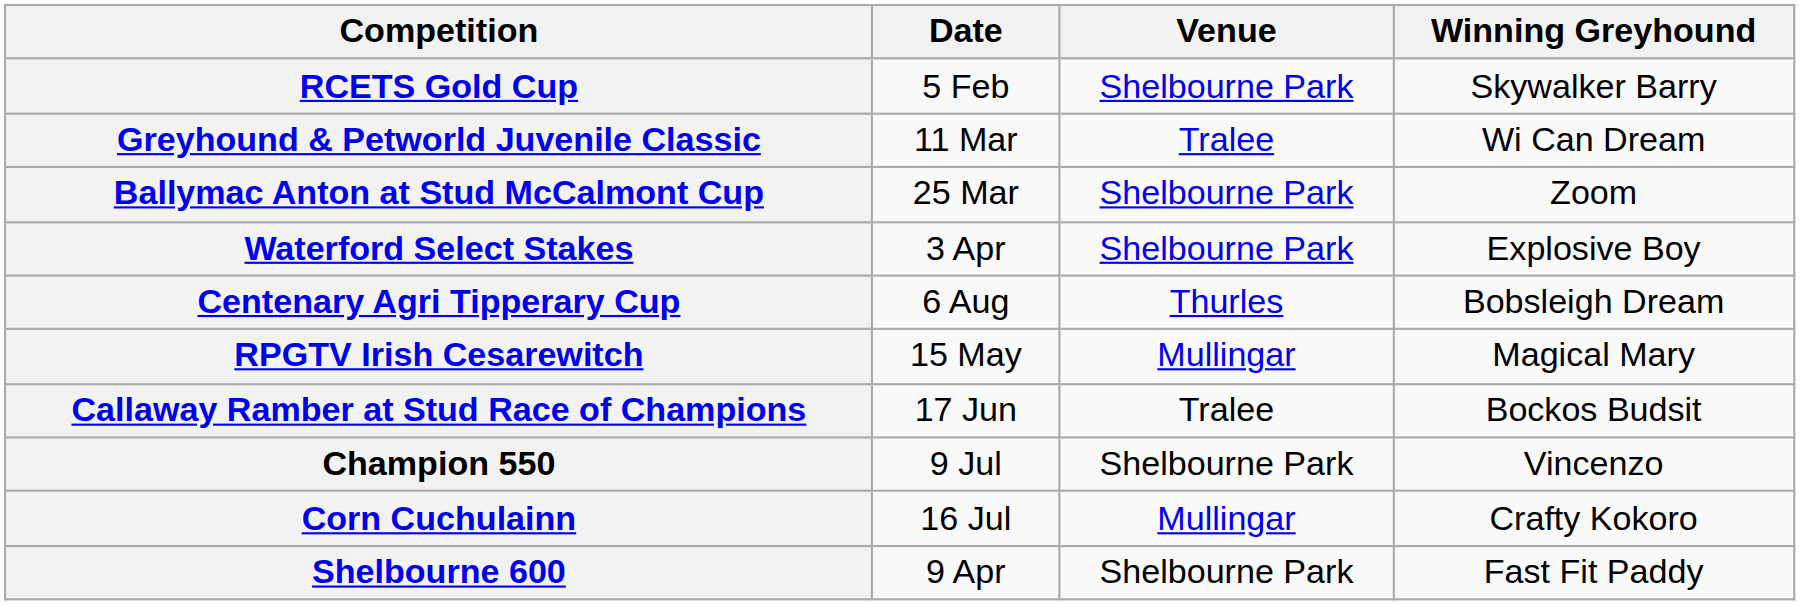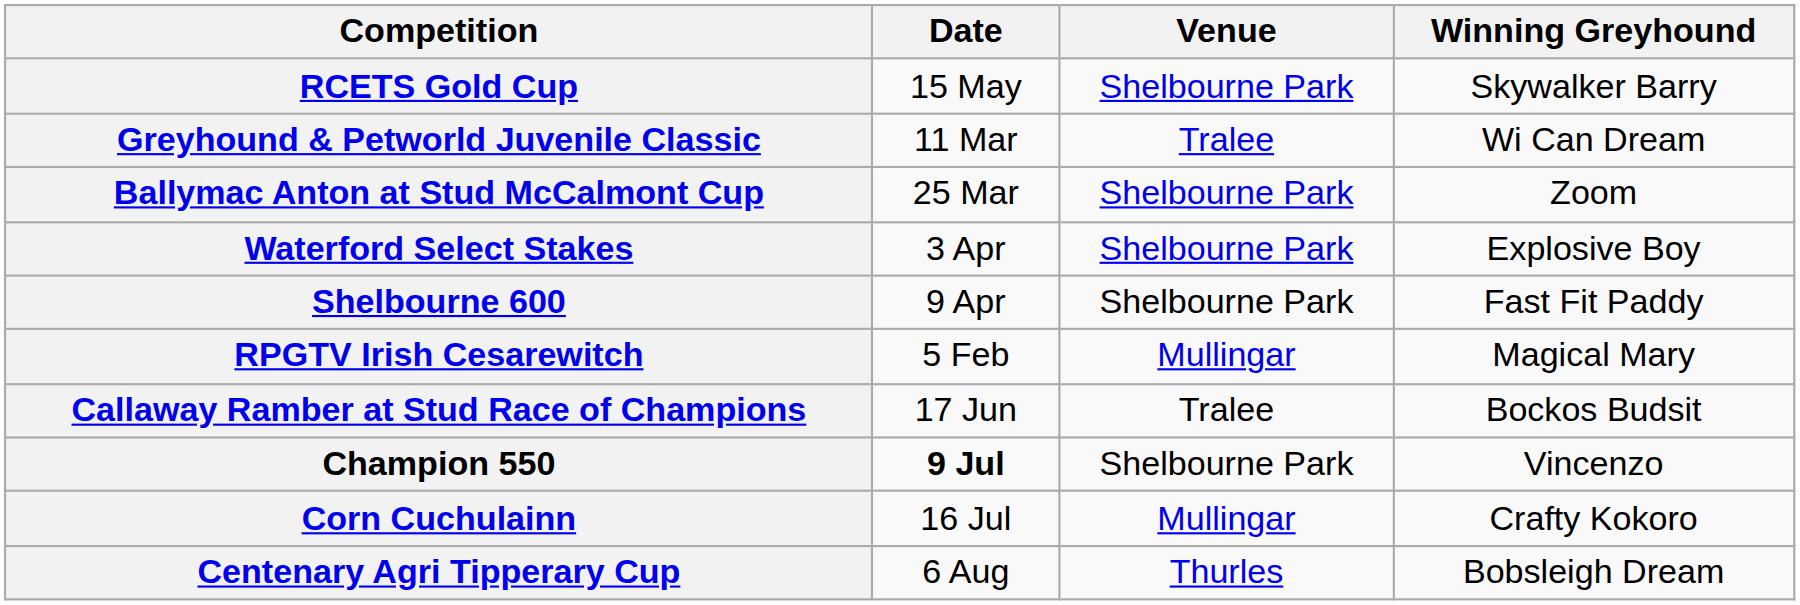 <table class="wikitable" style="text-align:center">
 <tr>
 <th width=400>Competition</th>
 <th width=80>Date</th>
 <th width=150>Venue</th>
 <th width=180>Winning Greyhound</th>
 </tr>
 <tr>
 <th><a href='#'>RCETS Gold Cup</a></th>
-<td>5 Feb</td>
+<td>15 May</td>
 <td><a href='#'>Shelbourne Park</a></td>
 <td>Skywalker Barry</td>
 </tr>
 <tr>
 <th><a href='#'>Greyhound & Petworld Juvenile Classic</a></th>
 <td>11 Mar</td>
 <td><a href='#'>Tralee</a></td>
 <td>Wi Can Dream</td>
 </tr>
 <tr>
 <th><a href='#'>Ballymac Anton at Stud McCalmont Cup</a></th>
 <td>25 Mar</td>
 <td><a href='#'>Shelbourne Park</a></td>
 <td>Zoom</td>
 </tr>
 <tr>
 <th><a href='#'>Waterford Select Stakes</a></th>
 <td>3 Apr</td>
 <td><a href='#'>Shelbourne Park</a></td>
 <td>Explosive Boy</td>
 </tr>
 <tr>
-<th><a href='#'>Centenary Agri Tipperary Cup</a></th>
-<td>6 Aug</td>
-<td><a href='#'>Thurles</a></td>
-<td>Bobsleigh Dream</td>
+<th><a href='#'>Shelbourne 600</a></th>
+<td>9 Apr</td>
+<td>Shelbourne Park</td>
+<td>Fast Fit Paddy</td>
 </tr>
 <tr>
 <th><a href='#'>RPGTV Irish Cesarewitch</a></th>
-<td>15 May</td>
+<td>5 Feb</td>
 <td><a href='#'>Mullingar</a></td>
 <td>Magical Mary</td>
 </tr>
 <tr>
 <th><a href='#'>Callaway Ramber at Stud Race of Champions</a></th>
 <td>17 Jun</td>
 <td>Tralee</td>
 <td>Bockos Budsit</td>
 </tr>
 <tr>
 <th>Champion 550</th>
-<td>9 Jul</td>
+<td><strong>9 Jul</strong></td>
 <td>Shelbourne Park</td>
 <td>Vincenzo</td>
 </tr>
 <tr>
 <th><a href='#'>Corn Cuchulainn</a></th>
 <td>16 Jul</td>
 <td><a href='#'>Mullingar</a></td>
 <td>Crafty Kokoro</td>
 </tr>
 <tr>
-<th><a href='#'>Shelbourne 600</a></th>
-<td>9 Apr</td>
-<td>Shelbourne Park</td>
-<td>Fast Fit Paddy</td>
+<th><a href='#'>Centenary Agri Tipperary Cup</a></th>
+<td>6 Aug</td>
+<td><a href='#'>Thurles</a></td>
+<td>Bobsleigh Dream</td>
 </tr>
 </table>
